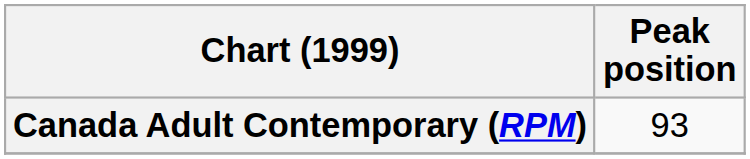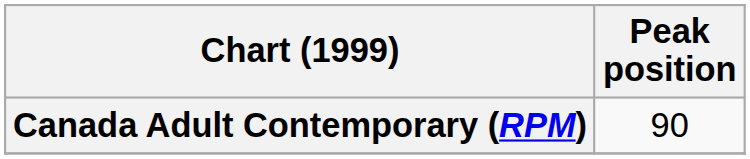 <table class="wikitable sortable plainrowheaders">
 <tr>
 <th>Chart (1999)</th>
 <th>Peak<br>position</th>
 </tr>
 <tr>
 <th scope="row">Canada Adult Contemporary (<em><a href='#'>RPM</a></em>)</th>
-<td style="text-align:center;">93</td>
+<td style="text-align:center;">90</td>
 </tr>
 <tr>
 </tr>
 <tr>
 </tr>
 <tr>
 </tr>
 </table>
